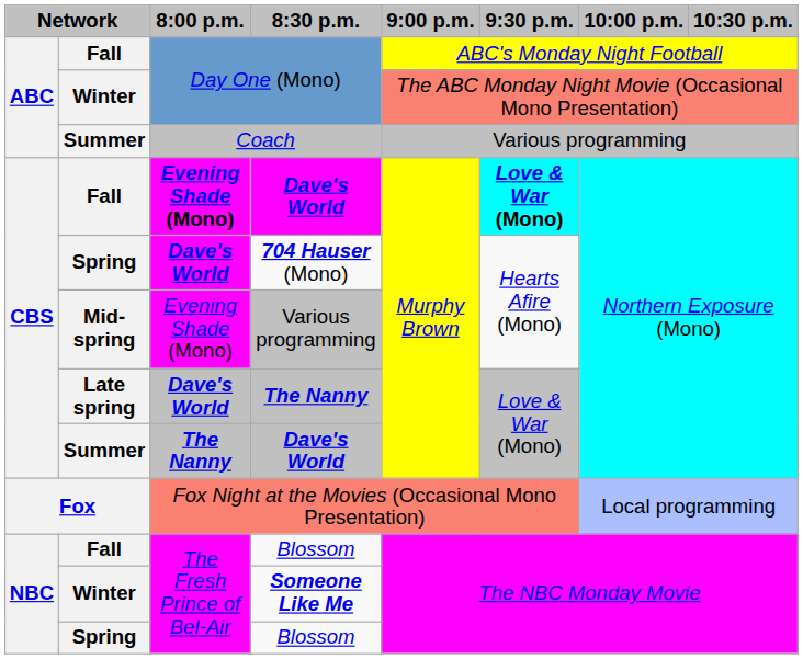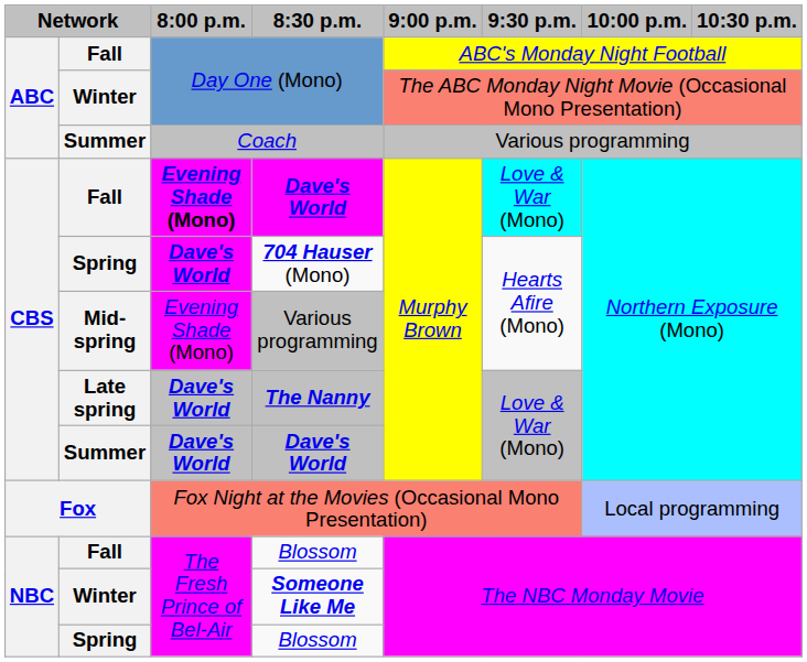 <table class="wikitable" style="width:100%;margin-right:0;text-align:center">
 <tr>
 <th colspan="2" style="background-color:#C0C0C0;text-align:center">Network</th>
 <th style="background-color:#C0C0C0;text-align:center">8:00 p.m.</th>
 <th style="background-color:#C0C0C0;text-align:center">8:30 p.m.</th>
 <th style="background-color:#C0C0C0;text-align:center">9:00 p.m.</th>
 <th style="background-color:#C0C0C0;text-align:center">9:30 p.m.</th>
 <th style="background-color:#C0C0C0;text-align:center">10:00 p.m.</th>
 <th style="background-color:#C0C0C0;text-align:center">10:30 p.m.</th>
 </tr>
 <tr>
 <th rowspan="3"><a href='#'>ABC</a></th>
 <th>Fall</th>
 <td colspan="2" rowspan="2" style="background:#6699CC;"><em><a href='#'>Day One</a></em> (Mono)</td>
 <td colspan="4" style="background:yellow;"><em><a href='#'>ABC's Monday Night Football</a></em> </td>
 </tr>
 <tr>
 <th>Winter</th>
 <td colspan="4" style="background:#FA8072;"><em>The ABC Monday Night Movie</em> (Occasional Mono Presentation)</td>
 </tr>
 <tr>
 <th>Summer</th>
 <td colspan="2" style="background:#C0C0C0;"><em><a href='#'>Coach</a></em> </td>
 <td colspan="4" style="background:#C0C0C0;">Various programming</td>
 </tr>
 <tr>
 <th rowspan="5"><a href='#'>CBS</a></th>
 <th>Fall</th>
 <td style="background:magenta;"><strong><em><a href='#'>Evening Shade</a></em> (Mono) </strong></td>
 <td style="background:magenta;"><strong><em><a href='#'>Dave's World</a></em></strong> </td>
 <td rowspan="5" style="background:yellow;"><em><a href='#'>Murphy Brown</a></em> </td>
-<td style="background:cyan;"><strong><em><a href='#'>Love & War</a></em> (Mono) </strong></td>
+<td style="background:cyan;"><em><a href='#'>Love & War</a></em> (Mono) </td>
 <td colspan="2" rowspan="5" style="background:cyan;"><em><a href='#'>Northern Exposure</a></em> (Mono) </td>
 </tr>
 <tr>
 <th>Spring</th>
 <td style="background:magenta;"><strong><em><a href='#'>Dave's World</a></em></strong> </td>
 <td><strong><em><a href='#'>704 Hauser</a></em></strong> (Mono)</td>
 <td rowspan="2"><em><a href='#'>Hearts Afire</a></em> (Mono)</td>
 </tr>
 <tr>
 <th>Mid-spring</th>
 <td style="background:magenta;"><em><a href='#'>Evening Shade</a></em> (Mono) </td>
 <td style="background:#C0C0C0;">Various programming</td>
 </tr>
 <tr>
 <th>Late spring</th>
 <td style="background:#C0C0C0;"><strong><em><a href='#'>Dave's World</a></em></strong> </td>
 <td style="background:#C0C0C0;"><strong><em><a href='#'>The Nanny</a></em></strong> </td>
 <td rowspan="2" style="background:#C0C0C0;"><em><a href='#'>Love & War</a></em> (Mono) </td>
 </tr>
 <tr>
 <th>Summer</th>
-<td style="background:#C0C0C0;"><strong><em><a href='#'>The Nanny</a></em></strong> </td>
+<td style="background:#C0C0C0;"><strong><em><a href='#'>Dave's World</a></em></strong> </td>
 <td style="background:#C0C0C0;"><strong><em><a href='#'>Dave's World</a></em></strong> </td>
 </tr>
 <tr>
 <th colspan="2"><a href='#'>Fox</a></th>
 <td colspan="4" style="background:#FA8072;"><em>Fox Night at the Movies</em> (Occasional Mono Presentation)</td>
 <td style="background-color:#abbfff;" colspan="2">Local programming</td>
 </tr>
 <tr>
 <th rowspan="3"><a href='#'>NBC</a></th>
 <th>Fall</th>
 <td rowspan="3" style="background:magenta;"><em><a href='#'>The Fresh Prince of Bel-Air</a></em> </td>
 <td><em><a href='#'>Blossom</a></em></td>
 <td rowspan="3" colspan="4" style="background:magenta;"><em><a href='#'>The NBC Monday Movie</a></em> </td>
 </tr>
 <tr>
 <th>Winter</th>
 <td><strong><em><a href='#'>Someone Like Me</a></em></strong></td>
 </tr>
 <tr>
 <th>Spring</th>
 <td><em><a href='#'>Blossom</a></em></td>
 </tr>
 </table>
